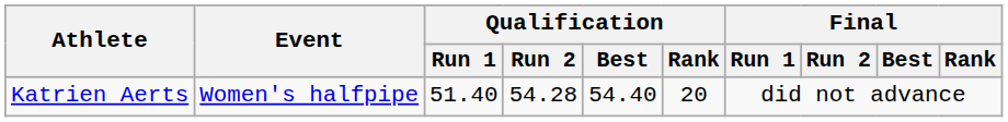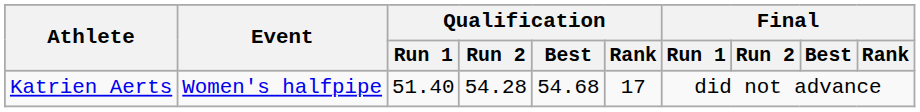 <table class="wikitable" style="font-size:90%">
 <tr>
 <th rowspan="2">Athlete</th>
 <th rowspan="2">Event</th>
 <th colspan="4">Qualification</th>
 <th colspan="4">Final</th>
 </tr>
 <tr style="font-size:95%">
 <th>Run 1</th>
 <th>Run 2</th>
 <th>Best</th>
 <th>Rank</th>
 <th>Run 1</th>
 <th>Run 2</th>
 <th>Best</th>
 <th>Rank</th>
 </tr>
 <tr align=center>
 <td align=left><a href='#'>Katrien Aerts</a></td>
 <td align=left><a href='#'>Women's halfpipe</a></td>
 <td>51.40</td>
 <td>54.28</td>
-<td>54.40</td>
-<td>20</td>
+<td>54.68</td>
+<td>17</td>
 <td colspan=4>did not advance</td>
 </tr>
 </table>
